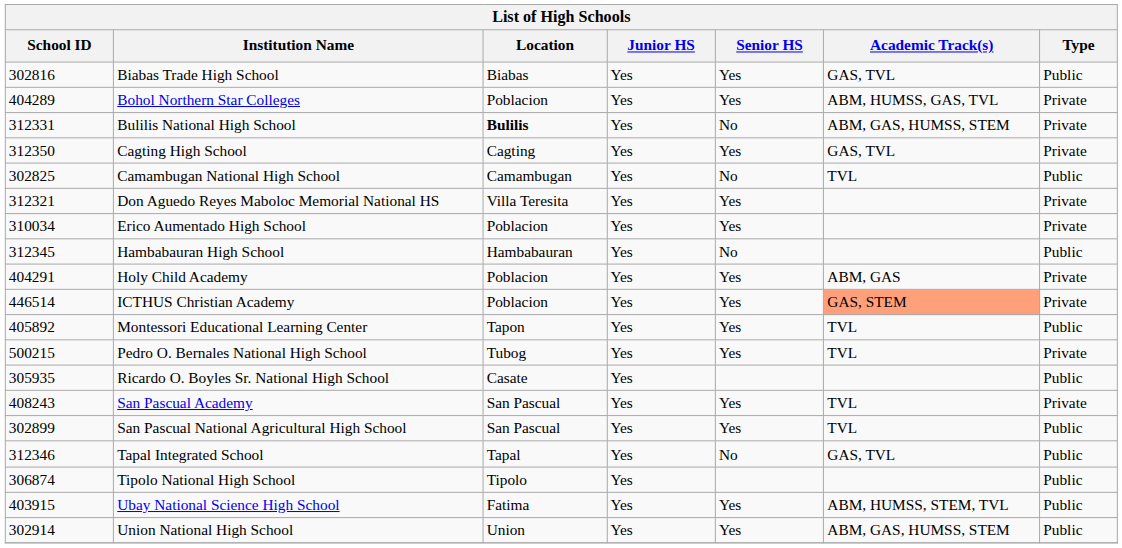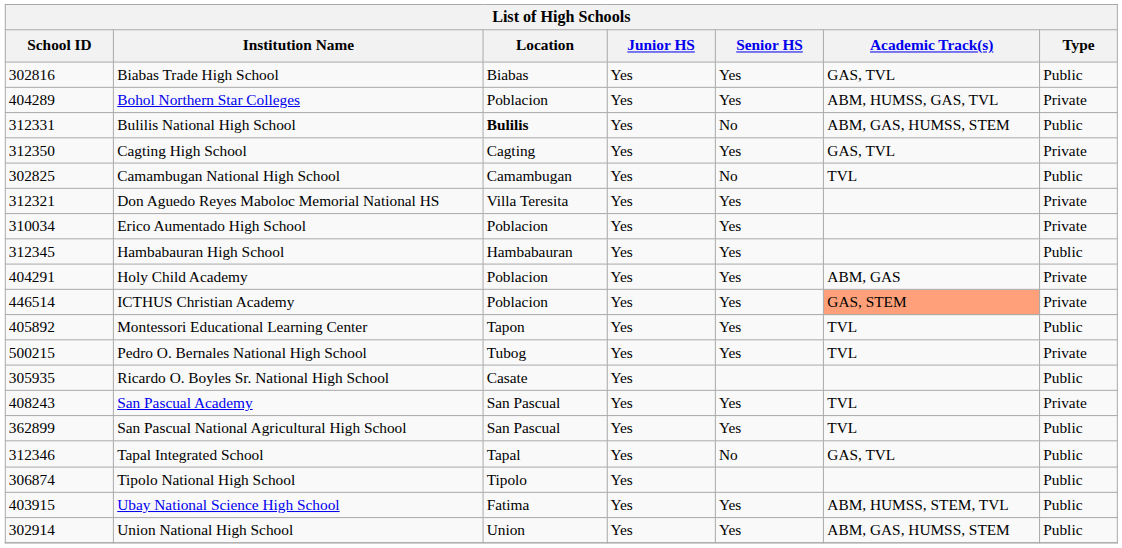 <table class="wikitable collapsible collapsed" style="margin:1em auto;font-size:95%;min-width:23em;">
 <tr>
 <th style="font-size:105%;width:51em;" colspan=7>List of High Schools</th>
 </tr>
 <tr>
 <th style="width: 5em;text-align:center  ;padding: 0.4em 1em;">School ID</th>
 <th style="width: 22em;text-align:center  ;padding: 0.4em 1em;">Institution Name</th>
 <th style="width: 6em;text-align:center;padding: 0.4em 1em;">Location</th>
 <th style="width: 5em;text-align:center;padding: 0.4em 1em;"><a href='#'>Junior HS</a></th>
 <th style="width: 5em;text-align:center;padding: 0.4em 1em;"><a href='#'>Senior HS</a></th>
 <th style="width: 12em;text-align:center;padding: 0.4em 1em;"><a href='#'>Academic Track(s)</a></th>
 <th style="width: 3em;text-align:center;padding: 0.4em 1em;">Type</th>
 </tr>
 <tr>
 <td>302816</td>
 <td>Biabas Trade High School</td>
 <td>Biabas</td>
 <td>Yes</td>
 <td>Yes</td>
 <td>GAS, TVL</td>
 <td>Public</td>
 </tr>
 <tr>
 <td>404289</td>
 <td><a href='#'>Bohol Northern Star Colleges</a></td>
 <td>Poblacion</td>
 <td>Yes</td>
 <td>Yes</td>
 <td>ABM, HUMSS, GAS, TVL</td>
 <td>Private</td>
 </tr>
 <tr>
 <td>312331</td>
 <td>Bulilis National High School</td>
 <td><strong>Bulilis</strong></td>
 <td>Yes</td>
 <td>No</td>
 <td>ABM, GAS, HUMSS, STEM</td>
-<td>Private</td>
+<td>Public</td>
 </tr>
 <tr>
 <td>312350</td>
 <td>Cagting High School</td>
 <td>Cagting</td>
 <td>Yes</td>
 <td>Yes</td>
 <td>GAS, TVL</td>
 <td>Private</td>
 </tr>
 <tr>
 <td>302825</td>
 <td>Camambugan National High School</td>
 <td>Camambugan</td>
 <td>Yes</td>
 <td>No</td>
 <td>TVL</td>
 <td>Public</td>
 </tr>
 <tr>
 <td>312321</td>
 <td>Don Aguedo Reyes Maboloc Memorial National HS</td>
 <td>Villa Teresita</td>
 <td>Yes</td>
 <td>Yes</td>
 <td></td>
 <td>Private</td>
 </tr>
 <tr>
 <td>310034</td>
 <td>Erico Aumentado High School</td>
 <td>Poblacion</td>
 <td>Yes</td>
 <td>Yes</td>
 <td></td>
 <td>Private</td>
 </tr>
 <tr>
 <td>312345</td>
 <td>Hambabauran High School</td>
 <td>Hambabauran</td>
 <td>Yes</td>
-<td>No</td>
+<td>Yes</td>
 <td></td>
 <td>Public</td>
 </tr>
 <tr>
 <td>404291</td>
 <td>Holy Child Academy</td>
 <td>Poblacion</td>
 <td>Yes</td>
 <td>Yes</td>
 <td>ABM, GAS</td>
 <td>Private</td>
 </tr>
 <tr>
 <td>446514</td>
 <td>ICTHUS Christian Academy</td>
 <td>Poblacion</td>
 <td>Yes</td>
 <td>Yes</td>
 <td style="background: lightsalmon;">GAS, STEM</td>
 <td>Private</td>
 </tr>
 <tr>
 <td>405892</td>
 <td>Montessori Educational Learning Center</td>
 <td>Tapon</td>
 <td>Yes</td>
 <td>Yes</td>
 <td>TVL</td>
 <td>Public</td>
 </tr>
 <tr>
 <td>500215</td>
 <td>Pedro O. Bernales National High School</td>
 <td>Tubog</td>
 <td>Yes</td>
 <td>Yes</td>
 <td>TVL</td>
 <td>Private</td>
 </tr>
 <tr>
 <td>305935</td>
 <td>Ricardo O. Boyles Sr. National High School</td>
 <td>Casate</td>
 <td>Yes</td>
 <td></td>
 <td></td>
 <td>Public</td>
 </tr>
 <tr>
 <td>408243</td>
 <td><a href='#'>San Pascual Academy</a></td>
 <td>San Pascual</td>
 <td>Yes</td>
 <td>Yes</td>
 <td>TVL</td>
 <td>Private</td>
 </tr>
 <tr>
-<td>302899</td>
+<td>362899</td>
 <td>San Pascual National Agricultural High School</td>
 <td>San Pascual</td>
 <td>Yes</td>
 <td>Yes</td>
 <td>TVL</td>
 <td>Public</td>
 </tr>
 <tr>
 <td>312346</td>
 <td>Tapal Integrated School</td>
 <td>Tapal</td>
 <td>Yes</td>
 <td>No</td>
 <td>GAS, TVL</td>
 <td>Public</td>
 </tr>
 <tr>
 <td>306874</td>
 <td>Tipolo National High School</td>
 <td>Tipolo</td>
 <td>Yes</td>
 <td></td>
 <td></td>
 <td>Public</td>
 </tr>
 <tr>
 <td>403915</td>
 <td><a href='#'>Ubay National Science High School</a></td>
 <td>Fatima</td>
 <td>Yes</td>
 <td>Yes</td>
 <td>ABM, HUMSS, STEM, TVL</td>
 <td>Public</td>
 </tr>
 <tr>
 <td>302914</td>
 <td>Union National High School</td>
 <td>Union</td>
 <td>Yes</td>
 <td>Yes</td>
 <td>ABM, GAS, HUMSS, STEM</td>
 <td>Public</td>
 </tr>
 <tr>
 </tr>
 </table>
